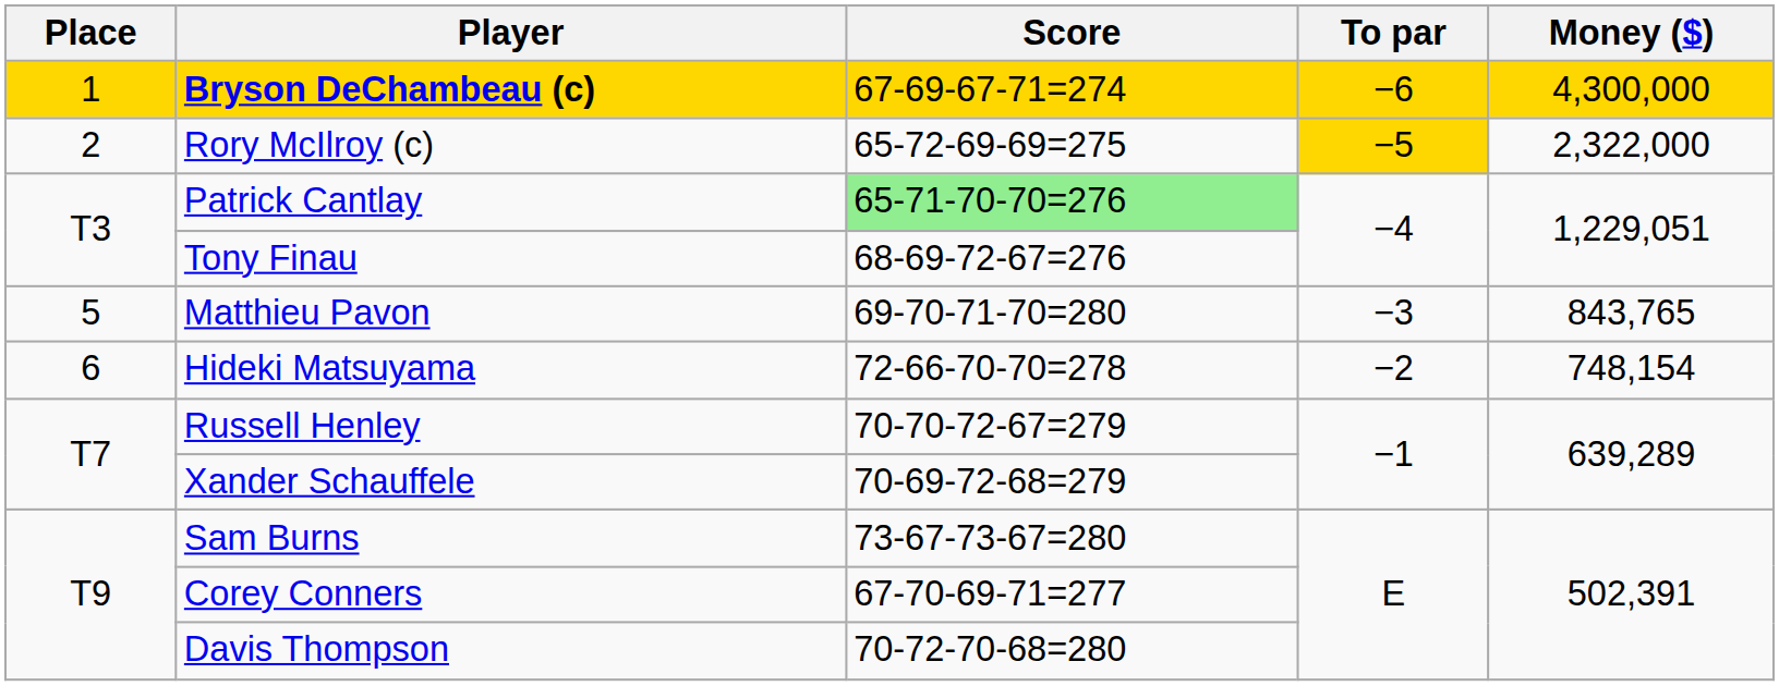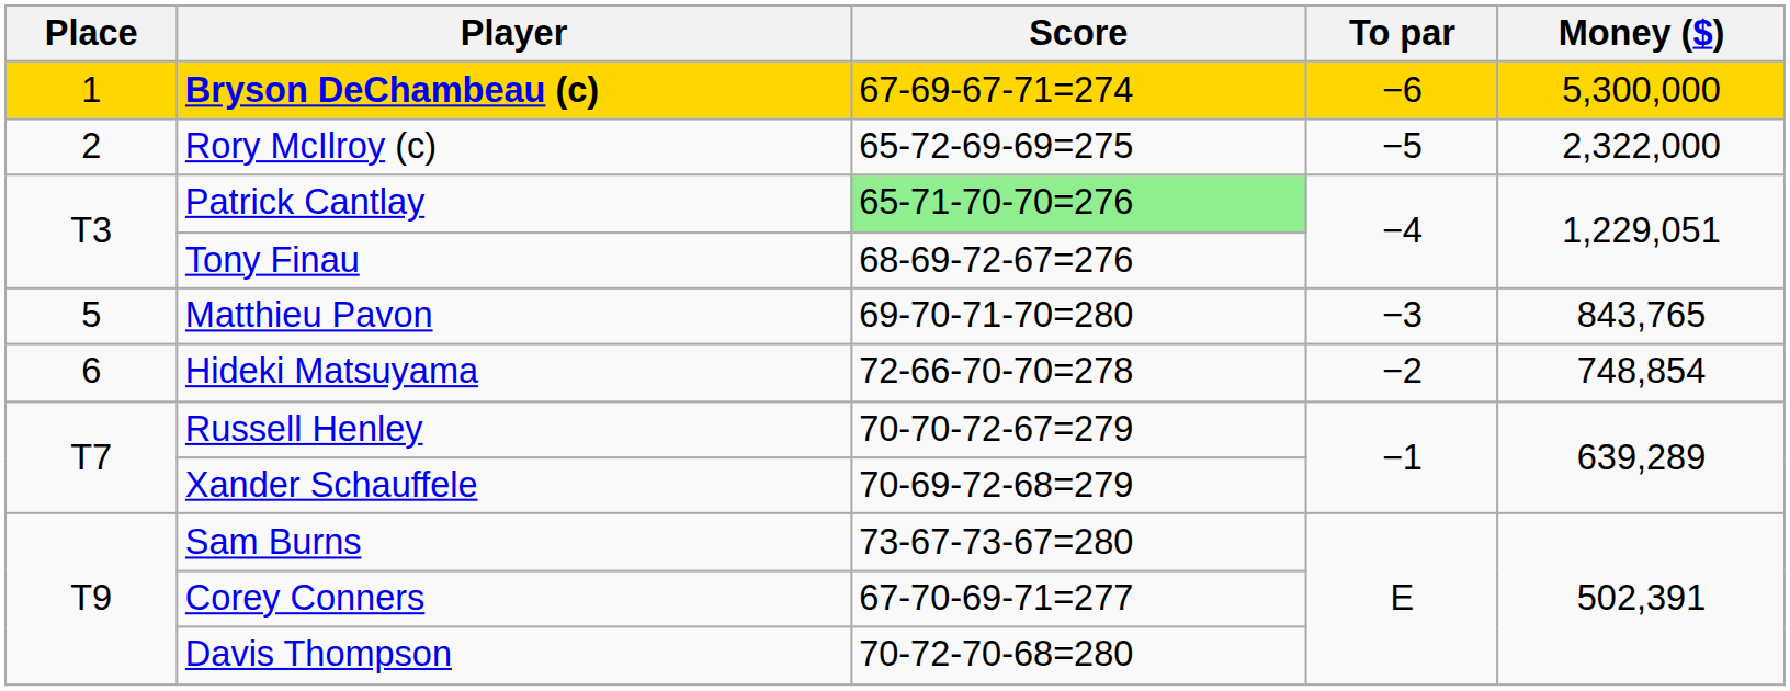 <table class="wikitable" style="width:50em;margin-bottom:0;">
 <tr>
 <th>Place</th>
 <th>Player</th>
 <th>Score</th>
 <th>To par</th>
 <th>Money (<a href='#'>$</a>)</th>
 </tr>
 <tr style="background:gold">
 <td align=center>1</td>
 <td> <strong><a href='#'>Bryson DeChambeau</a> (c)</strong></td>
 <td>67-69-67-71=274</td>
 <td align=center>−6</td>
-<td align=center>4,300,000</td>
+<td align=center>5,300,000</td>
 </tr>
 <tr>
 <td align=center>2</td>
 <td> <a href='#'>Rory McIlroy</a> (c)</td>
 <td>65-72-69-69=275</td>
-<td align=center style="background: gold;">−5</td>
+<td align=center>−5</td>
 <td align=center>2,322,000</td>
 </tr>
 <tr>
 <td rowspan=2 align=center>T3</td>
 <td> <a href='#'>Patrick Cantlay</a></td>
 <td style="background: lightgreen;">65-71-70-70=276</td>
 <td rowspan=2 align=center>−4</td>
 <td rowspan=2 align=center>1,229,051</td>
 </tr>
 <tr>
 <td> <a href='#'>Tony Finau</a></td>
 <td>68-69-72-67=276</td>
 </tr>
 <tr>
 <td align=center>5</td>
 <td> <a href='#'>Matthieu Pavon</a></td>
 <td>69-70-71-70=280</td>
 <td align=center>−3</td>
 <td align=center>843,765</td>
 </tr>
 <tr>
 <td align=center>6</td>
 <td> <a href='#'>Hideki Matsuyama</a></td>
 <td>72-66-70-70=278</td>
 <td align=center>−2</td>
-<td align=center>748,154</td>
+<td align=center>748,854</td>
 </tr>
 <tr>
 <td rowspan=2 align=center>T7</td>
 <td> <a href='#'>Russell Henley</a></td>
 <td>70-70-72-67=279</td>
 <td rowspan=2 align=center>−1</td>
 <td rowspan=2 align=center>639,289</td>
 </tr>
 <tr>
 <td> <a href='#'>Xander Schauffele</a></td>
 <td>70-69-72-68=279</td>
 </tr>
 <tr>
 <td rowspan=3 align=center>T9</td>
 <td> <a href='#'>Sam Burns</a></td>
 <td>73-67-73-67=280</td>
 <td rowspan=3 align=center>E</td>
 <td rowspan=3 align=center>502,391</td>
 </tr>
 <tr>
 <td> <a href='#'>Corey Conners</a></td>
 <td>67-70-69-71=277</td>
 </tr>
 <tr>
 <td> <a href='#'>Davis Thompson</a></td>
 <td>70-72-70-68=280</td>
 </tr>
 </table>
